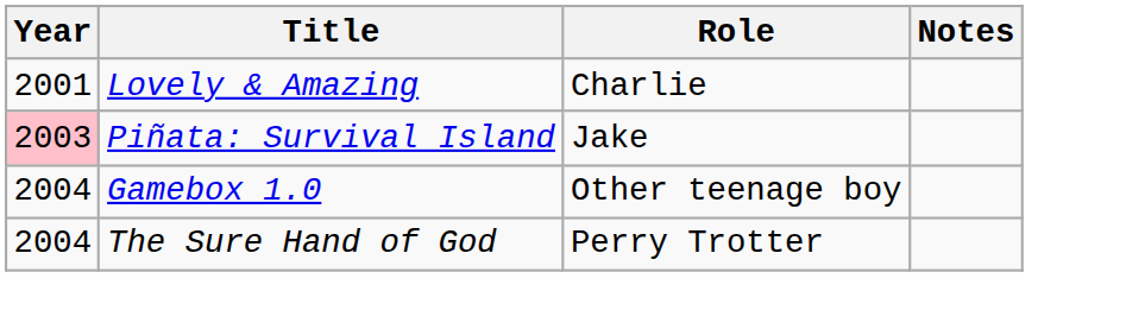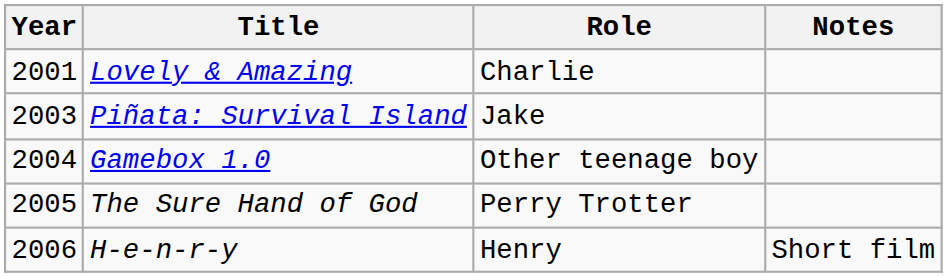 <table class="wikitable">
 <tr>
 <th>Year</th>
 <th>Title</th>
 <th>Role</th>
 <th>Notes</th>
 </tr>
 <tr>
 <td>2001</td>
 <td><em><a href='#'>Lovely & Amazing</a></em></td>
 <td>Charlie</td>
 <td></td>
 </tr>
 <tr>
-<td style="background: pink;">2003</td>
+<td>2003</td>
 <td><em><a href='#'>Piñata: Survival Island</a></em></td>
 <td>Jake</td>
 <td></td>
 </tr>
 <tr>
 <td>2004</td>
 <td><em><a href='#'>Gamebox 1.0</a></em></td>
 <td>Other teenage boy</td>
 <td></td>
 </tr>
 <tr>
-<td>2004</td>
+<td>2005</td>
 <td><em>The Sure Hand of God</em></td>
 <td>Perry Trotter</td>
 <td></td>
 </tr>
+<tr>
+<td>2006</td>
+<td><em>H-e-n-r-y</em></td>
+<td>Henry</td>
+<td>Short film</td>
+</tr>
 </table>
